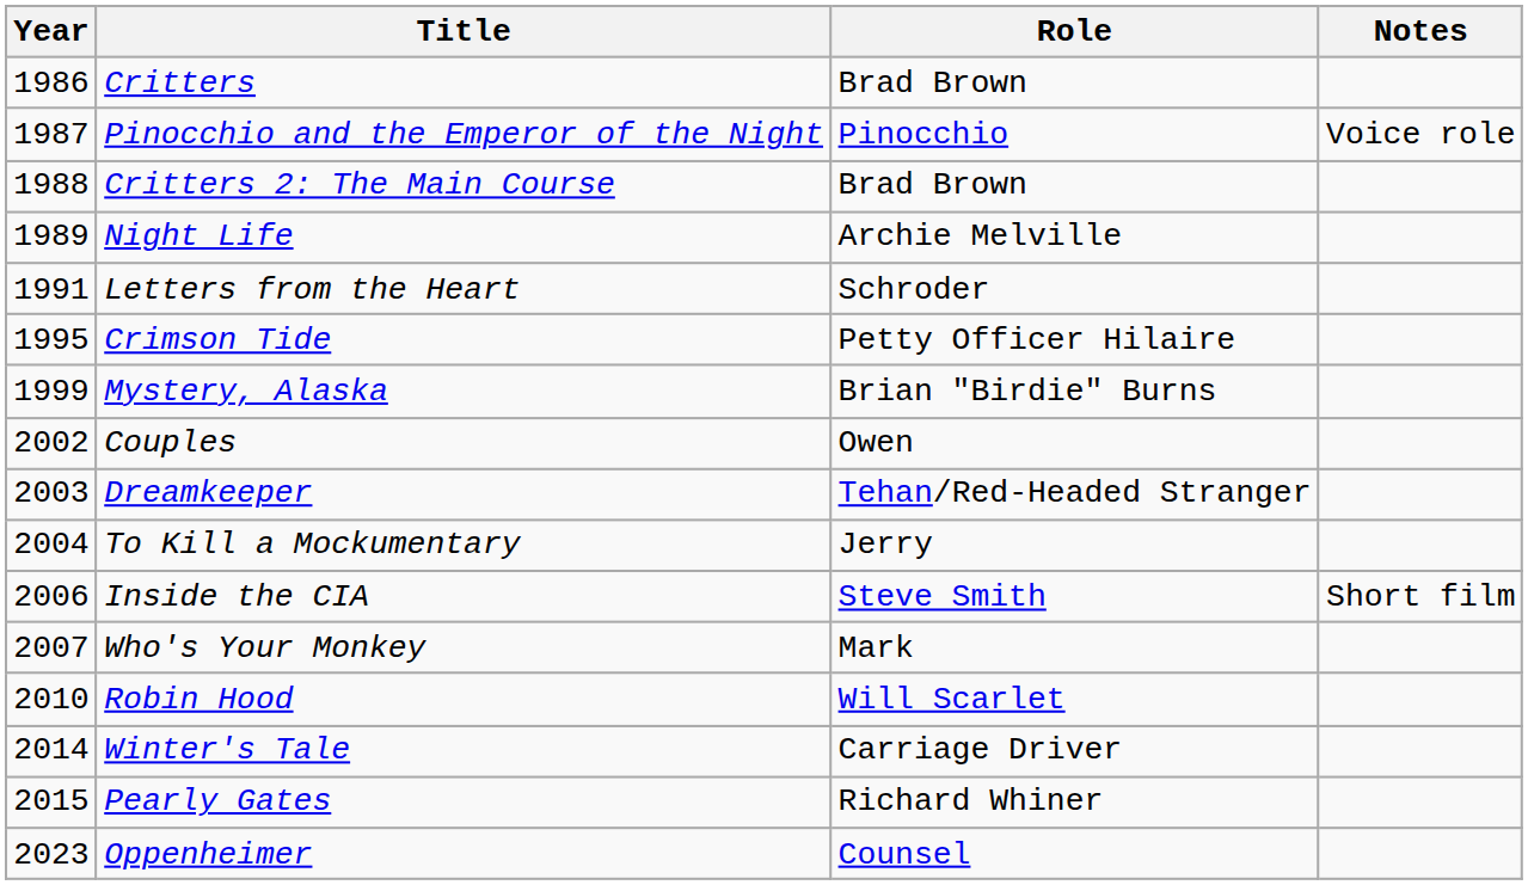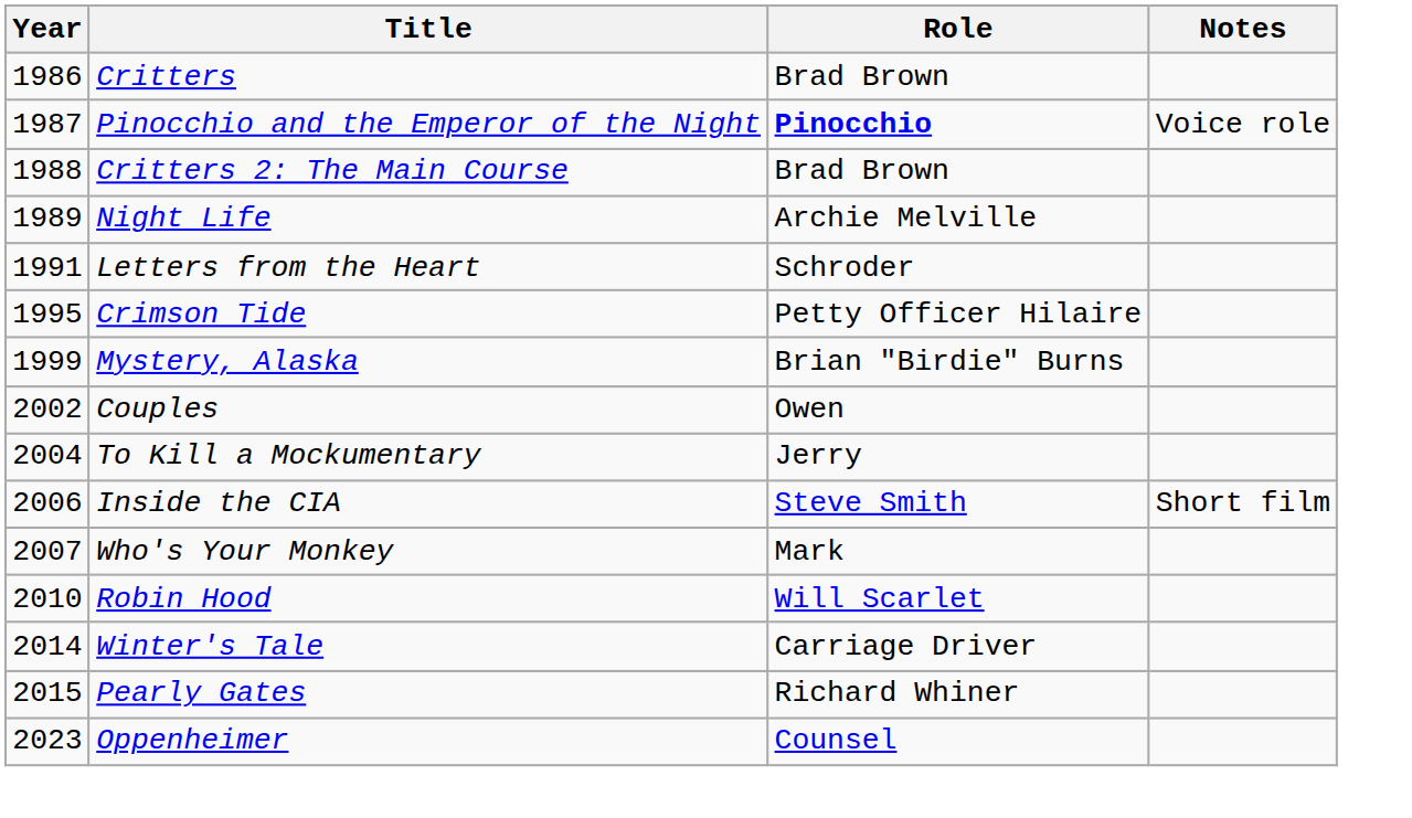 <table class="wikitable sortable" | border="2" cellpadding="4" background: #f9f9f9;>
 <tr>
 <th>Year</th>
 <th>Title</th>
 <th>Role</th>
 <th class="unsortable">Notes</th>
 </tr>
 <tr>
 <td>1986</td>
 <td><em><a href='#'>Critters</a></em></td>
 <td>Brad Brown</td>
 <td></td>
 </tr>
 <tr>
 <td>1987</td>
 <td><em><a href='#'>Pinocchio and the Emperor of the Night</a></em></td>
-<td><a href='#'>Pinocchio</a></td>
+<td><strong><a href='#'>Pinocchio</a></strong></td>
 <td>Voice role</td>
 </tr>
 <tr>
 <td>1988</td>
 <td><em><a href='#'>Critters 2: The Main Course</a></em></td>
 <td>Brad Brown</td>
 <td></td>
 </tr>
 <tr>
 <td>1989</td>
 <td><em><a href='#'>Night Life</a></em></td>
 <td>Archie Melville</td>
 <td></td>
 </tr>
 <tr>
 <td>1991</td>
 <td><em>Letters from the Heart</em></td>
 <td>Schroder</td>
 <td></td>
 </tr>
 <tr>
 <td>1995</td>
 <td><em><a href='#'>Crimson Tide</a></em></td>
 <td>Petty Officer Hilaire</td>
 <td></td>
 </tr>
 <tr>
 <td>1999</td>
 <td><em><a href='#'>Mystery, Alaska</a></em></td>
 <td>Brian "Birdie" Burns</td>
 <td></td>
 </tr>
 <tr>
 <td>2002</td>
 <td><em>Couples</em></td>
 <td>Owen</td>
-<td></td>
-</tr>
-<tr>
-<td>2003</td>
-<td><em><a href='#'>Dreamkeeper</a></em></td>
-<td><a href='#'>Tehan</a>/Red-Headed Stranger</td>
 <td></td>
 </tr>
 <tr>
 <td>2004</td>
 <td><em>To Kill a Mockumentary</em></td>
 <td>Jerry</td>
 <td></td>
 </tr>
 <tr>
 <td>2006</td>
 <td><em>Inside the CIA</em></td>
 <td><a href='#'>Steve Smith</a></td>
 <td>Short film</td>
 </tr>
 <tr>
 <td>2007</td>
 <td><em>Who's Your Monkey</em></td>
 <td>Mark</td>
 <td></td>
 </tr>
 <tr>
 <td>2010</td>
 <td><em><a href='#'>Robin Hood</a></em></td>
 <td><a href='#'>Will Scarlet</a></td>
 <td></td>
 </tr>
 <tr>
 <td>2014</td>
 <td><em><a href='#'>Winter's Tale</a></em></td>
 <td>Carriage Driver</td>
 <td></td>
 </tr>
 <tr>
 <td>2015</td>
 <td><em><a href='#'>Pearly Gates</a></em></td>
 <td>Richard Whiner</td>
 <td></td>
 </tr>
 <tr>
 <td>2023</td>
 <td><em><a href='#'>Oppenheimer</a></em></td>
 <td><a href='#'>Counsel</a></td>
 <td></td>
 </tr>
 </table>
